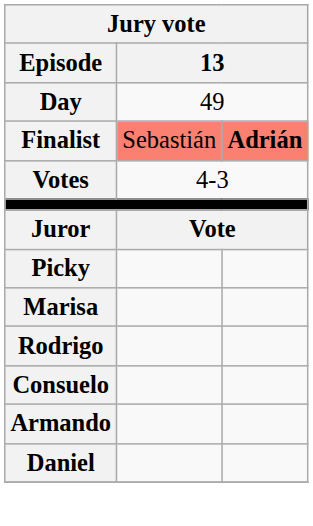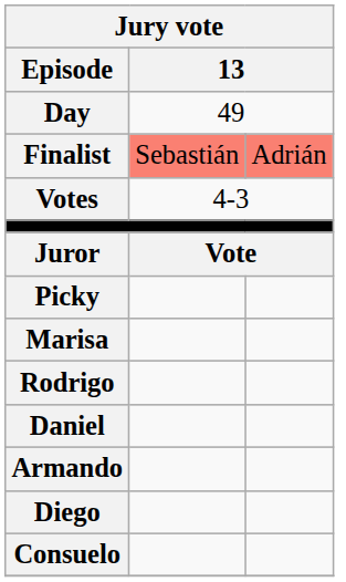 <table class="wikitable" style="text-align:center">
 <tr>
 <th colspan="3">Jury vote</th>
 </tr>
 <tr>
 <th>Episode</th>
 <th colspan="2">13</th>
 </tr>
 <tr>
 <th>Day</th>
 <td colspan="2">49</td>
 </tr>
 <tr>
 <th>Finalist</th>
 <td bgcolor="salmon">Sebastián</td>
-<td bgcolor="salmon"><strong>Adrián</strong></td>
+<td bgcolor="salmon">Adrián</td>
 </tr>
 <tr>
 <th>Votes</th>
 <td colspan=2>4-3</td>
 </tr>
 <tr>
 <td colspan=3 bgcolor=black></td>
 </tr>
 <tr>
 <th>Juror</th>
 <th colspan="2">Vote</th>
 </tr>
 <tr>
 <th>Picky</th>
 <td></td>
 <td></td>
 </tr>
 <tr>
 <th>Marisa</th>
 <td></td>
 <td></td>
 </tr>
 <tr>
 <th>Rodrigo</th>
 <td></td>
 <td></td>
 </tr>
 <tr>
-<th>Consuelo</th>
+<th>Daniel</th>
 <td></td>
 <td></td>
 </tr>
 <tr>
 <th>Armando</th>
 <td></td>
 <td></td>
 </tr>
 <tr>
-<th>Daniel</th>
+<th>Diego</th>
+<td></td>
+<td></td>
+</tr>
+<tr>
+<th>Consuelo</th>
 <td></td>
 <td></td>
 </tr>
 <tr>
 </tr>
 </table>
